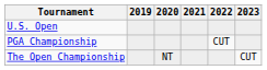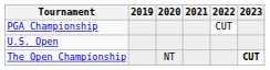 <table class="wikitable" style="font-size:95%;text-align:center;">
 <tr>
 <th>Tournament</th>
 <th>2019</th>
 <th>2020</th>
 <th>2021</th>
 <th>2022</th>
 <th>2023</th>
 </tr>
 <tr>
+<td align=left><a href='#'>PGA Championship</a></td>
+<td style="background:#eeeeee;"></td>
+<td style="background:#eeeeee;"></td>
+<td style="background:#eeeeee;"></td>
+<td>CUT</td>
+<td style="background:#eeeeee;"></td>
+</tr>
+<tr>
 <td align=left><a href='#'>U.S. Open</a></td>
 <td style="background:#eeeeee;"></td>
 <td style="background:#eeeeee;"></td>
 <td style="background:#eeeeee;"></td>
 <td style="background:#eeeeee;"></td>
 <td style="background:#eeeeee;"></td>
 </tr>
 <tr>
-<td align=left><a href='#'>PGA Championship</a></td>
-<td style="background:#eeeeee;"></td>
-<td style="background:#eeeeee;"></td>
-<td style="background:#eeeeee;"></td>
-<td>CUT</td>
-<td style="background:#eeeeee;"></td>
-</tr>
-<tr>
 <td align=left><a href='#'>The Open Championship</a></td>
 <td style="background:#eeeeee;"></td>
 <td style="background:#eeeeee;">NT</td>
 <td style="background:#eeeeee;"></td>
 <td style="background:#eeeeee;"></td>
-<td>CUT</td>
+<td><strong>CUT</strong></td>
 </tr>
 </table>
